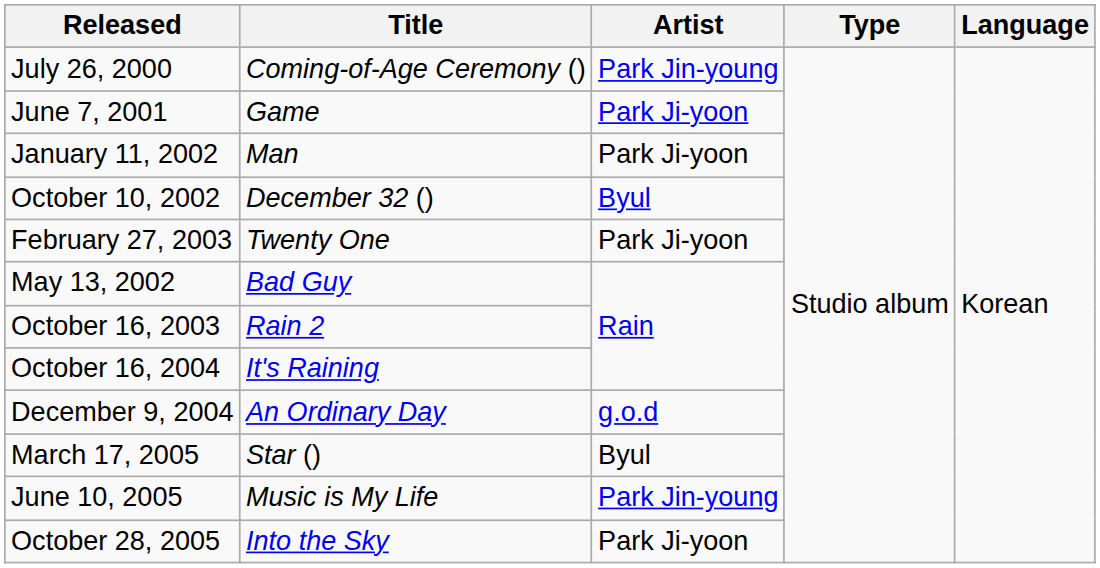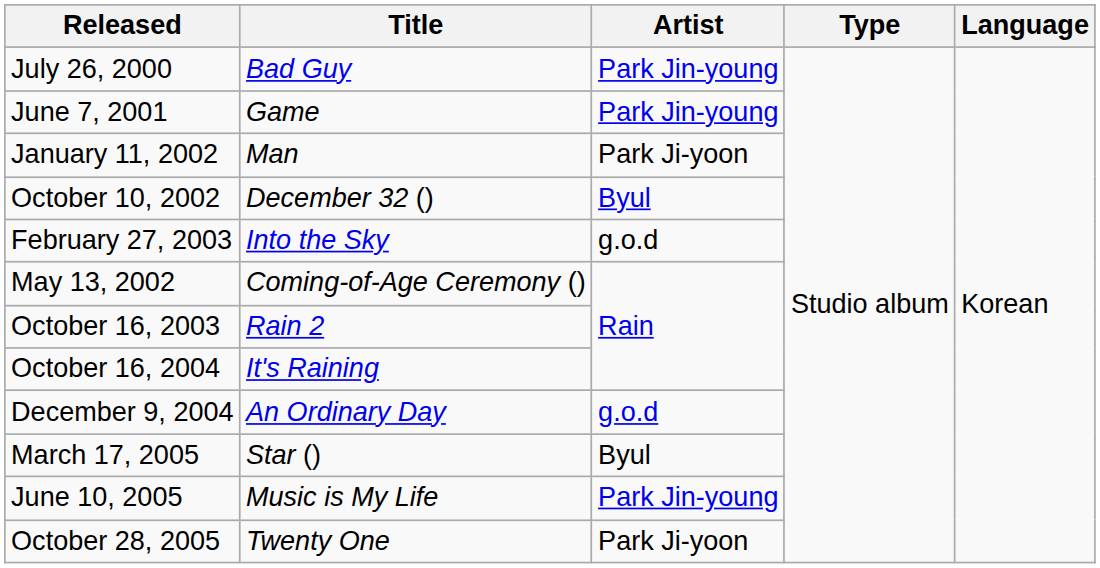 <table class="wikitable plainrowheaders">
 <tr>
 <th scope="col">Released</th>
 <th scope="col">Title</th>
 <th scope="col">Artist</th>
 <th scope="col">Type</th>
 <th scope="col">Language</th>
 </tr>
 <tr>
 <td>July 26, 2000</td>
-<td><em>Coming-of-Age Ceremony</em> ()</td>
+<td><em><a href='#'>Bad Guy</a></em></td>
 <td><a href='#'>Park Jin-young</a></td>
 <td rowspan="12">Studio album</td>
 <td rowspan="12">Korean</td>
 </tr>
 <tr>
 <td>June 7, 2001</td>
 <td><em>Game</em></td>
-<td><a href='#'>Park Ji-yoon</a></td>
+<td><a href='#'>Park Jin-young</a></td>
 </tr>
 <tr>
 <td>January 11, 2002</td>
 <td><em>Man</em></td>
 <td>Park Ji-yoon</td>
 </tr>
 <tr>
 <td>October 10, 2002</td>
 <td><em>December 32</em> ()</td>
 <td><a href='#'>Byul</a></td>
 </tr>
 <tr>
 <td>February 27, 2003</td>
-<td><em>Twenty One</em></td>
-<td>Park Ji-yoon</td>
+<td><em><a href='#'>Into the Sky</a></em></td>
+<td>g.o.d</td>
 </tr>
 <tr>
 <td>May 13, 2002</td>
-<td><em><a href='#'>Bad Guy</a></em></td>
+<td><em>Coming-of-Age Ceremony</em> ()</td>
 <td rowspan="3"><a href='#'>Rain</a></td>
 </tr>
 <tr>
 <td>October 16, 2003</td>
 <td><em><a href='#'>Rain 2</a></em></td>
 </tr>
 <tr>
 <td>October 16, 2004</td>
 <td><em><a href='#'>It's Raining</a></em></td>
 </tr>
 <tr>
 <td>December 9, 2004</td>
 <td><em><a href='#'>An Ordinary Day</a></em></td>
 <td><a href='#'>g.o.d</a></td>
 </tr>
 <tr>
 <td>March 17, 2005</td>
 <td><em>Star</em> ()</td>
 <td>Byul</td>
 </tr>
 <tr>
 <td>June 10, 2005</td>
 <td><em>Music is My Life</em></td>
 <td><a href='#'>Park Jin-young</a></td>
 </tr>
 <tr>
 <td>October 28, 2005</td>
-<td><em><a href='#'>Into the Sky</a></em></td>
+<td><em>Twenty One</em></td>
 <td>Park Ji-yoon</td>
 </tr>
 </table>
